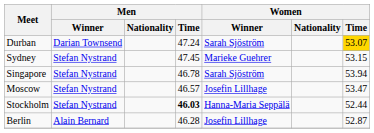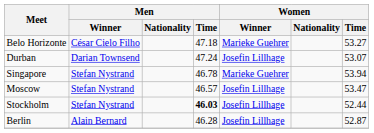 <table class="wikitable">
 <tr>
 <th rowspan="2">Meet</th>
 <th colspan="3">Men</th>
 <th colspan="3">Women</th>
 </tr>
 <tr>
 <th>Winner</th>
 <th>Nationality</th>
 <th>Time</th>
 <th>Winner</th>
 <th>Nationality</th>
 <th>Time</th>
 </tr>
 <tr>
+<td>Belo Horizonte</td>
+<td><a href='#'>César Cielo Filho</a></td>
+<td></td>
+<td>47.18</td>
+<td><a href='#'>Marieke Guehrer</a></td>
+<td></td>
+<td>53.27</td>
+</tr>
+<tr>
 <td>Durban</td>
 <td><a href='#'>Darian Townsend</a></td>
 <td></td>
 <td>47.24</td>
-<td><a href='#'>Sarah Sjöström</a></td>
+<td><a href='#'>Josefin Lillhage</a></td>
 <td></td>
-<td style="background: gold;">53.07</td>
-</tr>
-<tr>
-<td>Sydney</td>
-<td><a href='#'>Stefan Nystrand</a></td>
-<td></td>
-<td>47.45</td>
-<td><a href='#'>Marieke Guehrer</a></td>
-<td></td>
-<td>53.15</td>
+<td>53.07</td>
 </tr>
 <tr>
 <td>Singapore</td>
 <td><a href='#'>Stefan Nystrand</a></td>
 <td></td>
 <td>46.78</td>
-<td><a href='#'>Sarah Sjöström</a></td>
+<td><a href='#'>Marieke Guehrer</a></td>
 <td></td>
 <td>53.94</td>
 </tr>
 <tr>
 <td>Moscow</td>
 <td><a href='#'>Stefan Nystrand</a></td>
 <td></td>
 <td>46.57</td>
 <td><a href='#'>Josefin Lillhage</a></td>
 <td></td>
 <td>53.47</td>
 </tr>
 <tr>
 <td>Stockholm</td>
 <td><a href='#'>Stefan Nystrand</a></td>
 <td></td>
 <td><strong>46.03</strong></td>
-<td><a href='#'>Hanna-Maria Seppälä</a></td>
+<td><a href='#'>Josefin Lillhage</a></td>
 <td></td>
 <td>52.44</td>
 </tr>
 <tr>
 <td>Berlin</td>
 <td><a href='#'>Alain Bernard</a></td>
 <td></td>
 <td>46.28</td>
 <td><a href='#'>Josefin Lillhage</a></td>
 <td></td>
 <td>52.87</td>
 </tr>
 <tr>
 </tr>
 </table>
